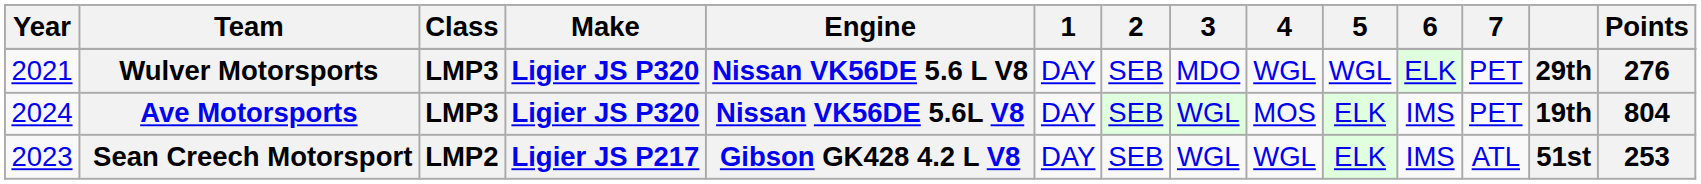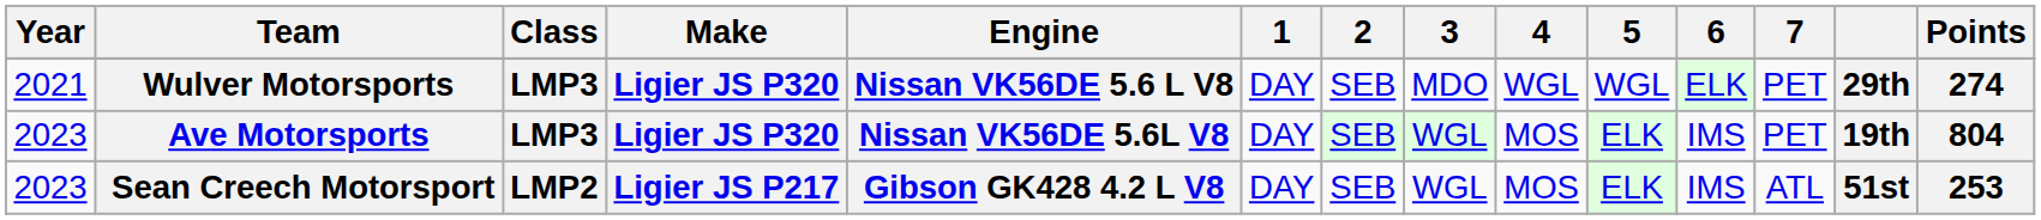 <table class="wikitable" style="text-align:center; font-size:90%">
 <tr>
 <th>Year</th>
 <th>Team</th>
 <th>Class</th>
 <th>Make</th>
 <th>Engine</th>
 <th>1</th>
 <th>2</th>
 <th>3</th>
 <th>4</th>
 <th>5</th>
 <th>6</th>
 <th>7</th>
 <th></th>
 <th>Points</th>
 </tr>
 <tr>
 </tr>
 <tr>
 <td><a href='#'>2021</a></td>
 <th>Wulver Motorsports</th>
 <th>LMP3</th>
 <th><a href='#'>Ligier JS P320</a></th>
 <th><a href='#'>Nissan VK56DE</a> 5.6 L V8</th>
 <td><a href='#'>DAY</a></td>
 <td><a href='#'>SEB</a></td>
 <td><a href='#'>MDO</a></td>
 <td><a href='#'>WGL</a></td>
 <td><a href='#'>WGL</a></td>
 <td style="background:#dfffdf;"><a href='#'>ELK</a><br></td>
 <td><a href='#'>PET</a></td>
 <th>29th</th>
-<th>276</th>
+<th>274</th>
 </tr>
 <tr>
-<td><a href='#'>2024</a></td>
+<td><a href='#'>2023</a></td>
 <th><a href='#'>Ave Motorsports</a></th>
 <th>LMP3</th>
 <th><a href='#'>Ligier JS P320</a></th>
 <th><a href='#'>Nissan</a> <a href='#'>VK56DE</a> 5.6L <a href='#'>V8</a></th>
 <td style="background:#;"><a href='#'>DAY</a></td>
 <td style="background:#dfffdf;"><a href='#'>SEB</a><br></td>
 <td style="background:#dfffdf;"><a href='#'>WGL</a><br></td>
 <td style="background:#;"><a href='#'>MOS</a></td>
 <td style="background:#dfffdf;"><a href='#'>ELK</a><br></td>
 <td style="background:#;"><a href='#'>IMS</a></td>
 <td style="background:#;"><a href='#'>PET</a></td>
 <th>19th</th>
 <th>804</th>
 </tr>
 <tr>
 <td><a href='#'>2023</a></td>
 <th> Sean Creech Motorsport</th>
 <th>LMP2</th>
 <th><a href='#'>Ligier JS P217</a></th>
 <th><a href='#'>Gibson</a> GK428 4.2 L <a href='#'>V8</a></th>
 <td><a href='#'>DAY</a><br></td>
 <td><a href='#'>SEB</a><br></td>
 <td><a href='#'>WGL</a><br></td>
-<td><a href='#'>WGL</a></td>
+<td><a href='#'>MOS</a><br></td>
 <td style="background:#DFFFDF;"><a href='#'>ELK</a><br></td>
 <td><a href='#'>IMS</a><br></td>
 <td><a href='#'>ATL</a><br></td>
 <th>51st</th>
 <th>253</th>
 </tr>
 </table>
